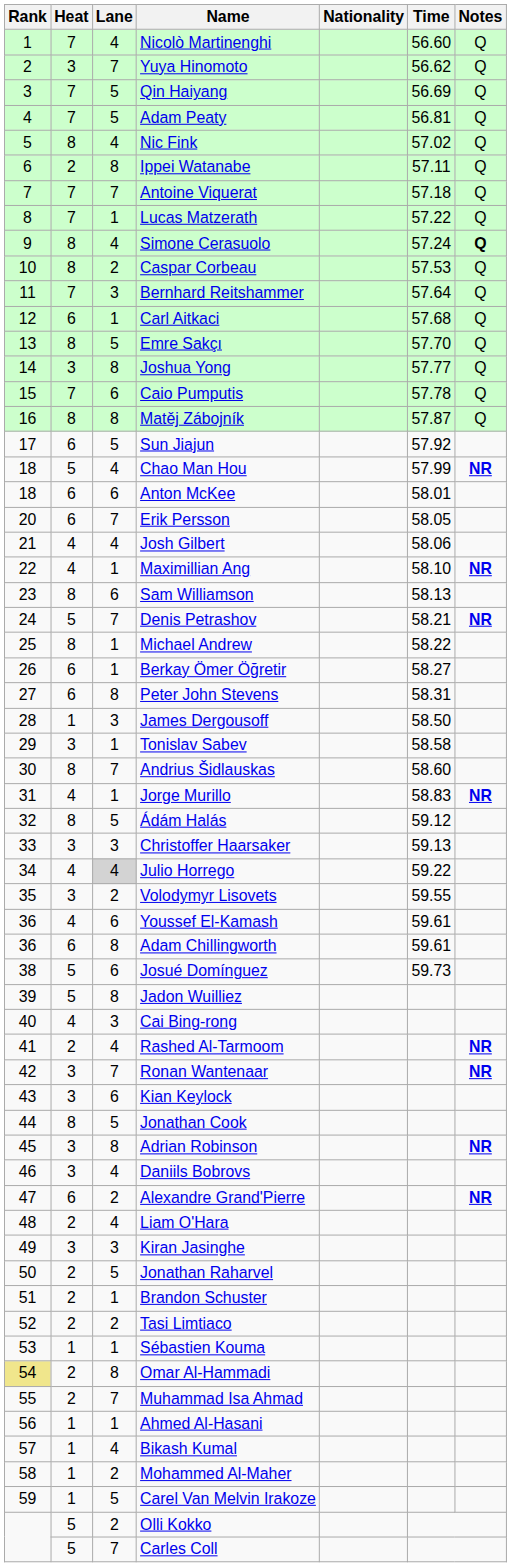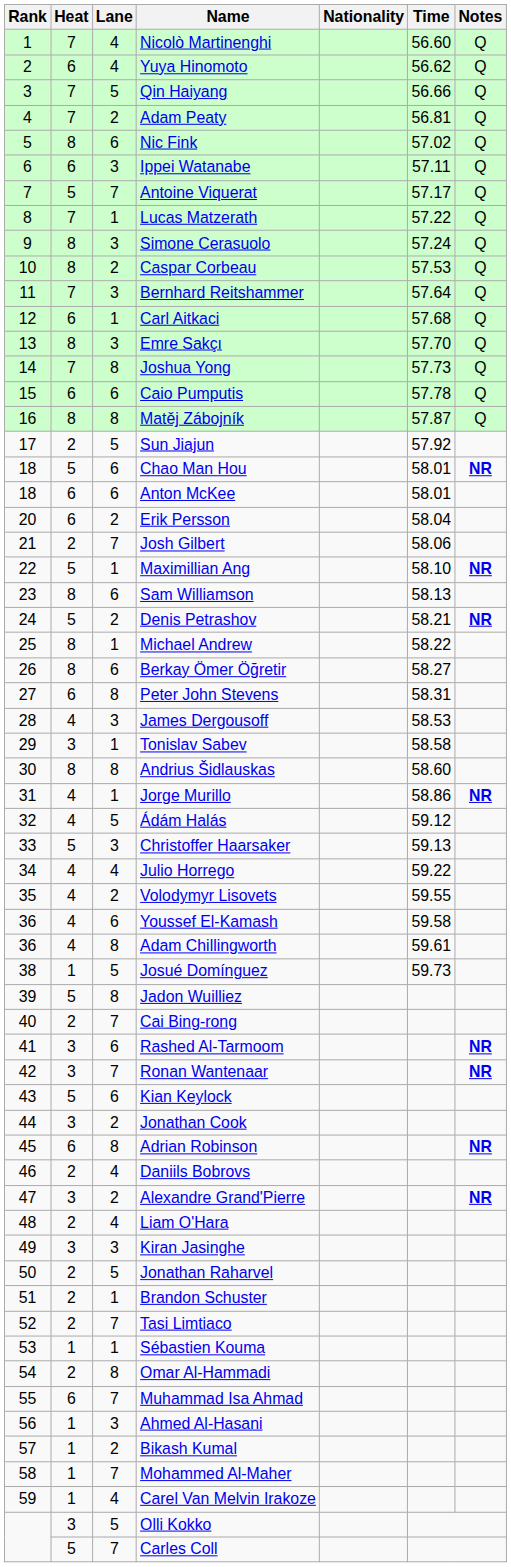 <table class="wikitable sortable" style="text-align:center">
 <tr>
 <th>Rank</th>
 <th>Heat</th>
 <th>Lane</th>
 <th>Name</th>
 <th>Nationality</th>
 <th>Time</th>
 <th>Notes</th>
 </tr>
 <tr bgcolor=ccffcc>
 <td>1</td>
 <td>7</td>
 <td>4</td>
 <td align=left><a href='#'>Nicolò Martinenghi</a></td>
 <td align=left></td>
 <td>56.60</td>
 <td>Q</td>
 </tr>
 <tr bgcolor=ccffcc>
 <td>2</td>
-<td>3</td>
-<td>7</td>
+<td>6</td>
+<td>4</td>
 <td align=left><a href='#'>Yuya Hinomoto</a></td>
 <td align=left></td>
 <td>56.62</td>
 <td>Q</td>
 </tr>
 <tr bgcolor=ccffcc>
 <td>3</td>
 <td>7</td>
 <td>5</td>
 <td align=left><a href='#'>Qin Haiyang</a></td>
 <td align=left></td>
-<td>56.69</td>
+<td>56.66</td>
 <td>Q</td>
 </tr>
 <tr bgcolor=ccffcc>
 <td>4</td>
 <td>7</td>
-<td>5</td>
+<td>2</td>
 <td align=left><a href='#'>Adam Peaty</a></td>
 <td align=left></td>
 <td>56.81</td>
 <td>Q</td>
 </tr>
 <tr bgcolor=ccffcc>
 <td>5</td>
 <td>8</td>
-<td>4</td>
+<td>6</td>
 <td align=left><a href='#'>Nic Fink</a></td>
 <td align=left></td>
 <td>57.02</td>
 <td>Q</td>
 </tr>
 <tr bgcolor=ccffcc>
 <td>6</td>
-<td>2</td>
-<td>8</td>
+<td>6</td>
+<td>3</td>
 <td align=left><a href='#'>Ippei Watanabe</a></td>
 <td align=left></td>
 <td>57.11</td>
 <td>Q</td>
 </tr>
 <tr bgcolor=ccffcc>
 <td>7</td>
-<td>7</td>
+<td>5</td>
 <td>7</td>
 <td align=left><a href='#'>Antoine Viquerat</a></td>
 <td align=left></td>
-<td>57.18</td>
+<td>57.17</td>
 <td>Q</td>
 </tr>
 <tr bgcolor=ccffcc>
 <td>8</td>
 <td>7</td>
 <td>1</td>
 <td align=left><a href='#'>Lucas Matzerath</a></td>
 <td align=left></td>
 <td>57.22</td>
 <td>Q</td>
 </tr>
 <tr bgcolor=ccffcc>
 <td>9</td>
 <td>8</td>
-<td>4</td>
+<td>3</td>
 <td align=left><a href='#'>Simone Cerasuolo</a></td>
 <td align=left></td>
 <td>57.24</td>
-<td><strong>Q</strong></td>
+<td>Q</td>
 </tr>
 <tr bgcolor=ccffcc>
 <td>10</td>
 <td>8</td>
 <td>2</td>
 <td align=left><a href='#'>Caspar Corbeau</a></td>
 <td align=left></td>
 <td>57.53</td>
 <td>Q</td>
 </tr>
 <tr bgcolor=ccffcc>
 <td>11</td>
 <td>7</td>
 <td>3</td>
 <td align=left><a href='#'>Bernhard Reitshammer</a></td>
 <td align=left></td>
 <td>57.64</td>
 <td>Q</td>
 </tr>
 <tr bgcolor=ccffcc>
 <td>12</td>
 <td>6</td>
 <td>1</td>
 <td align=left><a href='#'>Carl Aitkaci</a></td>
 <td align=left></td>
 <td>57.68</td>
 <td>Q</td>
 </tr>
 <tr bgcolor=ccffcc>
 <td>13</td>
 <td>8</td>
-<td>5</td>
+<td>3</td>
 <td align=left><a href='#'>Emre Sakçı</a></td>
 <td align=left></td>
 <td>57.70</td>
 <td>Q</td>
 </tr>
 <tr bgcolor=ccffcc>
 <td>14</td>
-<td>3</td>
+<td>7</td>
 <td>8</td>
 <td align=left><a href='#'>Joshua Yong</a></td>
 <td align=left></td>
-<td>57.77</td>
+<td>57.73</td>
 <td>Q</td>
 </tr>
 <tr bgcolor=ccffcc>
 <td>15</td>
-<td>7</td>
+<td>6</td>
 <td>6</td>
 <td align=left><a href='#'>Caio Pumputis</a></td>
 <td align=left></td>
 <td>57.78</td>
 <td>Q</td>
 </tr>
 <tr bgcolor=ccffcc>
 <td>16</td>
 <td>8</td>
 <td>8</td>
 <td align=left><a href='#'>Matěj Zábojník</a></td>
 <td align=left></td>
 <td>57.87</td>
 <td>Q</td>
 </tr>
 <tr>
 <td>17</td>
-<td>6</td>
+<td>2</td>
 <td>5</td>
 <td align=left><a href='#'>Sun Jiajun</a></td>
 <td align=left></td>
 <td>57.92</td>
 <td></td>
 </tr>
 <tr>
 <td>18</td>
 <td>5</td>
-<td>4</td>
+<td>6</td>
 <td align=left><a href='#'>Chao Man Hou</a></td>
 <td align=left></td>
-<td>57.99</td>
+<td>58.01</td>
 <td><strong><a href='#'>NR</a></strong></td>
 </tr>
 <tr>
 <td>18</td>
 <td>6</td>
 <td>6</td>
 <td align=left><a href='#'>Anton McKee</a></td>
 <td align=left></td>
 <td>58.01</td>
 <td></td>
 </tr>
 <tr>
 <td>20</td>
 <td>6</td>
-<td>7</td>
+<td>2</td>
 <td align=left><a href='#'>Erik Persson</a></td>
 <td align=left></td>
-<td>58.05</td>
+<td>58.04</td>
 <td></td>
 </tr>
 <tr>
 <td>21</td>
-<td>4</td>
-<td>4</td>
+<td>2</td>
+<td>7</td>
 <td align=left><a href='#'>Josh Gilbert</a></td>
 <td align=left></td>
 <td>58.06</td>
 <td></td>
 </tr>
 <tr>
 <td>22</td>
-<td>4</td>
+<td>5</td>
 <td>1</td>
 <td align=left><a href='#'>Maximillian Ang</a></td>
 <td align=left></td>
 <td>58.10</td>
 <td><strong><a href='#'>NR</a></strong></td>
 </tr>
 <tr>
 <td>23</td>
 <td>8</td>
 <td>6</td>
 <td align=left><a href='#'>Sam Williamson</a></td>
 <td align=left></td>
 <td>58.13</td>
 <td></td>
 </tr>
 <tr>
 <td>24</td>
 <td>5</td>
-<td>7</td>
+<td>2</td>
 <td align=left><a href='#'>Denis Petrashov</a></td>
 <td align=left></td>
 <td>58.21</td>
 <td><strong><a href='#'>NR</a></strong></td>
 </tr>
 <tr>
 <td>25</td>
 <td>8</td>
 <td>1</td>
 <td align=left><a href='#'>Michael Andrew</a></td>
 <td align=left></td>
 <td>58.22</td>
 <td></td>
 </tr>
 <tr>
 <td>26</td>
+<td>8</td>
 <td>6</td>
-<td>1</td>
 <td align=left><a href='#'>Berkay Ömer Öğretir</a></td>
 <td align=left></td>
 <td>58.27</td>
 <td></td>
 </tr>
 <tr>
 <td>27</td>
 <td>6</td>
 <td>8</td>
 <td align=left><a href='#'>Peter John Stevens</a></td>
 <td align=left></td>
 <td>58.31</td>
 <td></td>
 </tr>
 <tr>
 <td>28</td>
-<td>1</td>
+<td>4</td>
 <td>3</td>
 <td align=left><a href='#'>James Dergousoff</a></td>
 <td align=left></td>
-<td>58.50</td>
+<td>58.53</td>
 <td></td>
 </tr>
 <tr>
 <td>29</td>
 <td>3</td>
 <td>1</td>
 <td align=left><a href='#'>Tonislav Sabev</a></td>
 <td align=left></td>
 <td>58.58</td>
 <td></td>
 </tr>
 <tr>
 <td>30</td>
 <td>8</td>
-<td>7</td>
+<td>8</td>
 <td align=left><a href='#'>Andrius Šidlauskas</a></td>
 <td align=left></td>
 <td>58.60</td>
 <td></td>
 </tr>
 <tr>
 <td>31</td>
 <td>4</td>
 <td>1</td>
 <td align=left><a href='#'>Jorge Murillo</a></td>
 <td align=left></td>
-<td>58.83</td>
+<td>58.86</td>
 <td><strong><a href='#'>NR</a></strong></td>
 </tr>
 <tr>
 <td>32</td>
-<td>8</td>
+<td>4</td>
 <td>5</td>
 <td align=left><a href='#'>Ádám Halás</a></td>
 <td align=left></td>
 <td>59.12</td>
 <td></td>
 </tr>
 <tr>
 <td>33</td>
-<td>3</td>
+<td>5</td>
 <td>3</td>
 <td align=left><a href='#'>Christoffer Haarsaker</a></td>
 <td align=left></td>
 <td>59.13</td>
 <td></td>
 </tr>
 <tr>
 <td>34</td>
 <td>4</td>
-<td style="background: lightgrey;">4</td>
+<td>4</td>
 <td align=left><a href='#'>Julio Horrego</a></td>
 <td align=left></td>
 <td>59.22</td>
 <td></td>
 </tr>
 <tr>
 <td>35</td>
-<td>3</td>
+<td>4</td>
 <td>2</td>
 <td align=left><a href='#'>Volodymyr Lisovets</a></td>
 <td align=left></td>
 <td>59.55</td>
 <td></td>
 </tr>
 <tr>
 <td>36</td>
 <td>4</td>
 <td>6</td>
 <td align=left><a href='#'>Youssef El-Kamash</a></td>
 <td align=left></td>
-<td>59.61</td>
+<td>59.58</td>
 <td></td>
 </tr>
 <tr>
 <td>36</td>
-<td>6</td>
+<td>4</td>
 <td>8</td>
 <td align=left><a href='#'>Adam Chillingworth</a></td>
 <td align=left></td>
 <td>59.61</td>
 <td></td>
 </tr>
 <tr>
 <td>38</td>
+<td>1</td>
 <td>5</td>
-<td>6</td>
 <td align=left><a href='#'>Josué Domínguez</a></td>
 <td align=left></td>
 <td>59.73</td>
 <td></td>
 </tr>
 <tr>
 <td>39</td>
 <td>5</td>
 <td>8</td>
 <td align=left><a href='#'>Jadon Wuilliez</a></td>
 <td align=left></td>
 <td></td>
 <td></td>
 </tr>
 <tr>
 <td>40</td>
-<td>4</td>
-<td>3</td>
+<td>2</td>
+<td>7</td>
 <td align=left><a href='#'>Cai Bing-rong</a></td>
 <td align=left></td>
 <td></td>
 <td></td>
 </tr>
 <tr>
 <td>41</td>
-<td>2</td>
-<td>4</td>
+<td>3</td>
+<td>6</td>
 <td align=left><a href='#'>Rashed Al-Tarmoom</a></td>
 <td align=left></td>
 <td></td>
 <td><strong><a href='#'>NR</a></strong></td>
 </tr>
 <tr>
 <td>42</td>
 <td>3</td>
 <td>7</td>
 <td align=left><a href='#'>Ronan Wantenaar</a></td>
 <td align=left></td>
 <td></td>
 <td><strong><a href='#'>NR</a></strong></td>
 </tr>
 <tr>
 <td>43</td>
-<td>3</td>
+<td>5</td>
 <td>6</td>
 <td align=left><a href='#'>Kian Keylock</a></td>
 <td align=left></td>
 <td></td>
 <td></td>
 </tr>
 <tr>
 <td>44</td>
-<td>8</td>
-<td>5</td>
+<td>3</td>
+<td>2</td>
 <td align=left><a href='#'>Jonathan Cook</a></td>
 <td align=left></td>
 <td></td>
 <td></td>
 </tr>
 <tr>
 <td>45</td>
-<td>3</td>
+<td>6</td>
 <td>8</td>
 <td align=left><a href='#'>Adrian Robinson</a></td>
 <td align=left></td>
 <td></td>
 <td><strong><a href='#'>NR</a></strong></td>
 </tr>
 <tr>
 <td>46</td>
-<td>3</td>
+<td>2</td>
 <td>4</td>
 <td align=left><a href='#'>Daniils Bobrovs</a></td>
 <td align=left></td>
 <td></td>
 <td></td>
 </tr>
 <tr>
 <td>47</td>
-<td>6</td>
+<td>3</td>
 <td>2</td>
 <td align=left><a href='#'>Alexandre Grand'Pierre</a></td>
 <td align=left></td>
 <td></td>
 <td><strong><a href='#'>NR</a></strong></td>
 </tr>
 <tr>
 <td>48</td>
 <td>2</td>
 <td>4</td>
 <td align=left><a href='#'>Liam O'Hara</a></td>
 <td align=left></td>
 <td></td>
 <td></td>
 </tr>
 <tr>
 <td>49</td>
 <td>3</td>
 <td>3</td>
 <td align=left><a href='#'>Kiran Jasinghe</a></td>
 <td align=left></td>
 <td></td>
 <td></td>
 </tr>
 <tr>
 <td>50</td>
 <td>2</td>
 <td>5</td>
 <td align=left><a href='#'>Jonathan Raharvel</a></td>
 <td align=left></td>
 <td></td>
 <td></td>
 </tr>
 <tr>
 <td>51</td>
 <td>2</td>
 <td>1</td>
 <td align=left><a href='#'>Brandon Schuster</a></td>
 <td align=left></td>
 <td></td>
 <td></td>
 </tr>
 <tr>
 <td>52</td>
 <td>2</td>
-<td>2</td>
+<td>7</td>
 <td align=left><a href='#'>Tasi Limtiaco</a></td>
 <td align=left></td>
 <td></td>
 <td></td>
 </tr>
 <tr>
 <td>53</td>
 <td>1</td>
 <td>1</td>
 <td align=left><a href='#'>Sébastien Kouma</a></td>
 <td align=left></td>
 <td></td>
 <td></td>
 </tr>
 <tr>
-<td style="background: khaki;">54</td>
+<td>54</td>
 <td>2</td>
 <td>8</td>
 <td align=left><a href='#'>Omar Al-Hammadi</a></td>
 <td align=left></td>
 <td></td>
 <td></td>
 </tr>
 <tr>
 <td>55</td>
-<td>2</td>
+<td>6</td>
 <td>7</td>
 <td align=left><a href='#'>Muhammad Isa Ahmad</a></td>
 <td align=left></td>
 <td></td>
 <td></td>
 </tr>
 <tr>
 <td>56</td>
 <td>1</td>
-<td>1</td>
+<td>3</td>
 <td align=left><a href='#'>Ahmed Al-Hasani</a></td>
 <td align=left></td>
 <td></td>
 <td></td>
 </tr>
 <tr>
 <td>57</td>
 <td>1</td>
-<td>4</td>
+<td>2</td>
 <td align=left><a href='#'>Bikash Kumal</a></td>
 <td align=left></td>
 <td></td>
 <td></td>
 </tr>
 <tr>
 <td>58</td>
 <td>1</td>
-<td>2</td>
+<td>7</td>
 <td align=left><a href='#'>Mohammed Al-Maher</a></td>
 <td align=left></td>
 <td></td>
 <td></td>
 </tr>
 <tr>
 <td>59</td>
 <td>1</td>
-<td>5</td>
+<td>4</td>
 <td align=left><a href='#'>Carel Van Melvin Irakoze</a></td>
 <td align=left></td>
 <td></td>
 <td></td>
 </tr>
 <tr>
 <td rowspan=2></td>
+<td>3</td>
 <td>5</td>
-<td>2</td>
 <td align=left><a href='#'>Olli Kokko</a></td>
 <td align=left></td>
 <td colspan=2></td>
 </tr>
 <tr>
 <td>5</td>
 <td>7</td>
 <td align=left><a href='#'>Carles Coll</a></td>
 <td align=left></td>
 <td colspan=2></td>
 </tr>
 </table>
